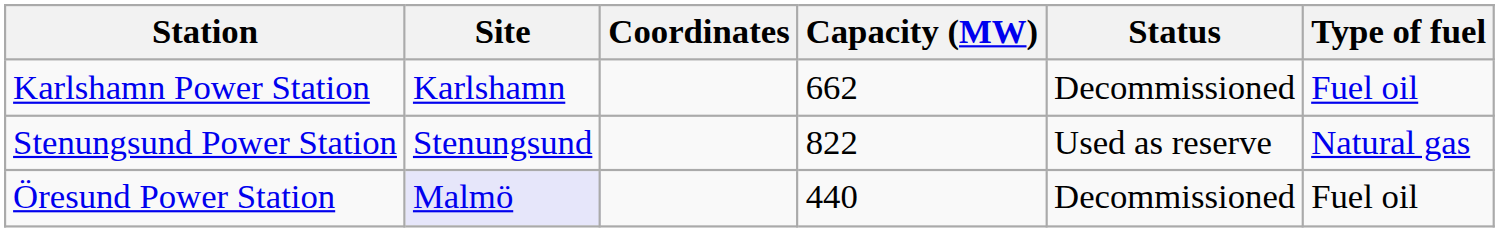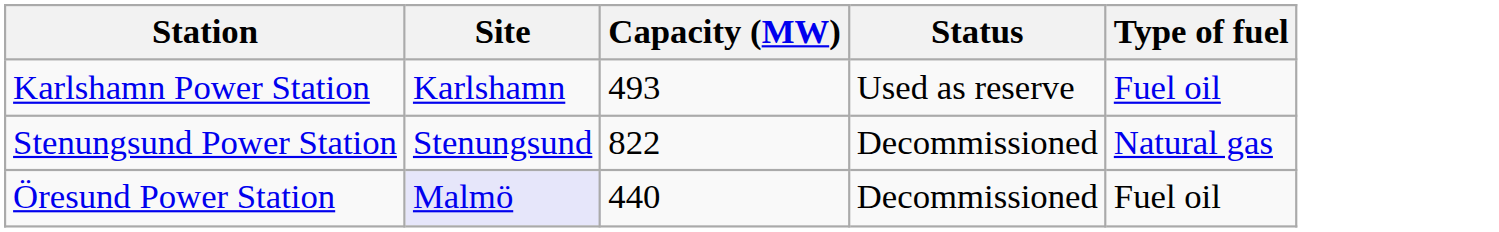 <table class="wikitable sortable">
 <tr>
 <th>Station</th>
 <th>Site</th>
-<th>Coordinates</th>
 <th>Capacity (<a href='#'>MW</a>)</th>
 <th>Status</th>
 <th>Type of fuel</th>
 </tr>
 <tr>
 <td><a href='#'>Karlshamn Power Station</a></td>
 <td><a href='#'>Karlshamn</a></td>
-<td></td>
-<td>662</td>
-<td>Decommissioned</td>
+<td>493</td>
+<td>Used as reserve</td>
 <td><a href='#'>Fuel oil</a></td>
 </tr>
 <tr>
 <td><a href='#'>Stenungsund Power Station</a></td>
 <td><a href='#'>Stenungsund</a></td>
-<td></td>
 <td>822</td>
-<td>Used as reserve</td>
+<td>Decommissioned</td>
 <td><a href='#'>Natural gas</a></td>
 </tr>
 <tr>
 <td><a href='#'>Öresund Power Station</a></td>
 <td style="background: lavender;"><a href='#'>Malmö</a></td>
-<td></td>
 <td>440</td>
 <td>Decommissioned</td>
 <td>Fuel oil</td>
 </tr>
 </table>
